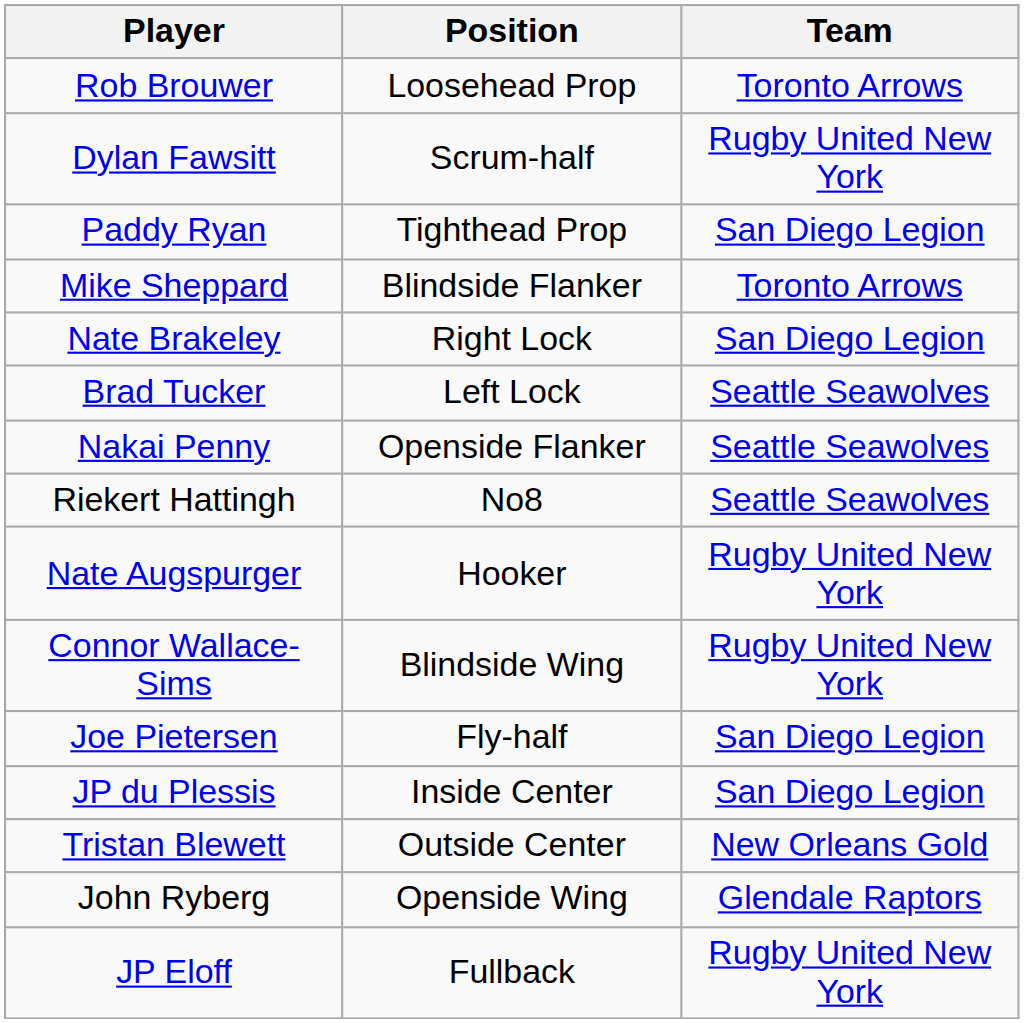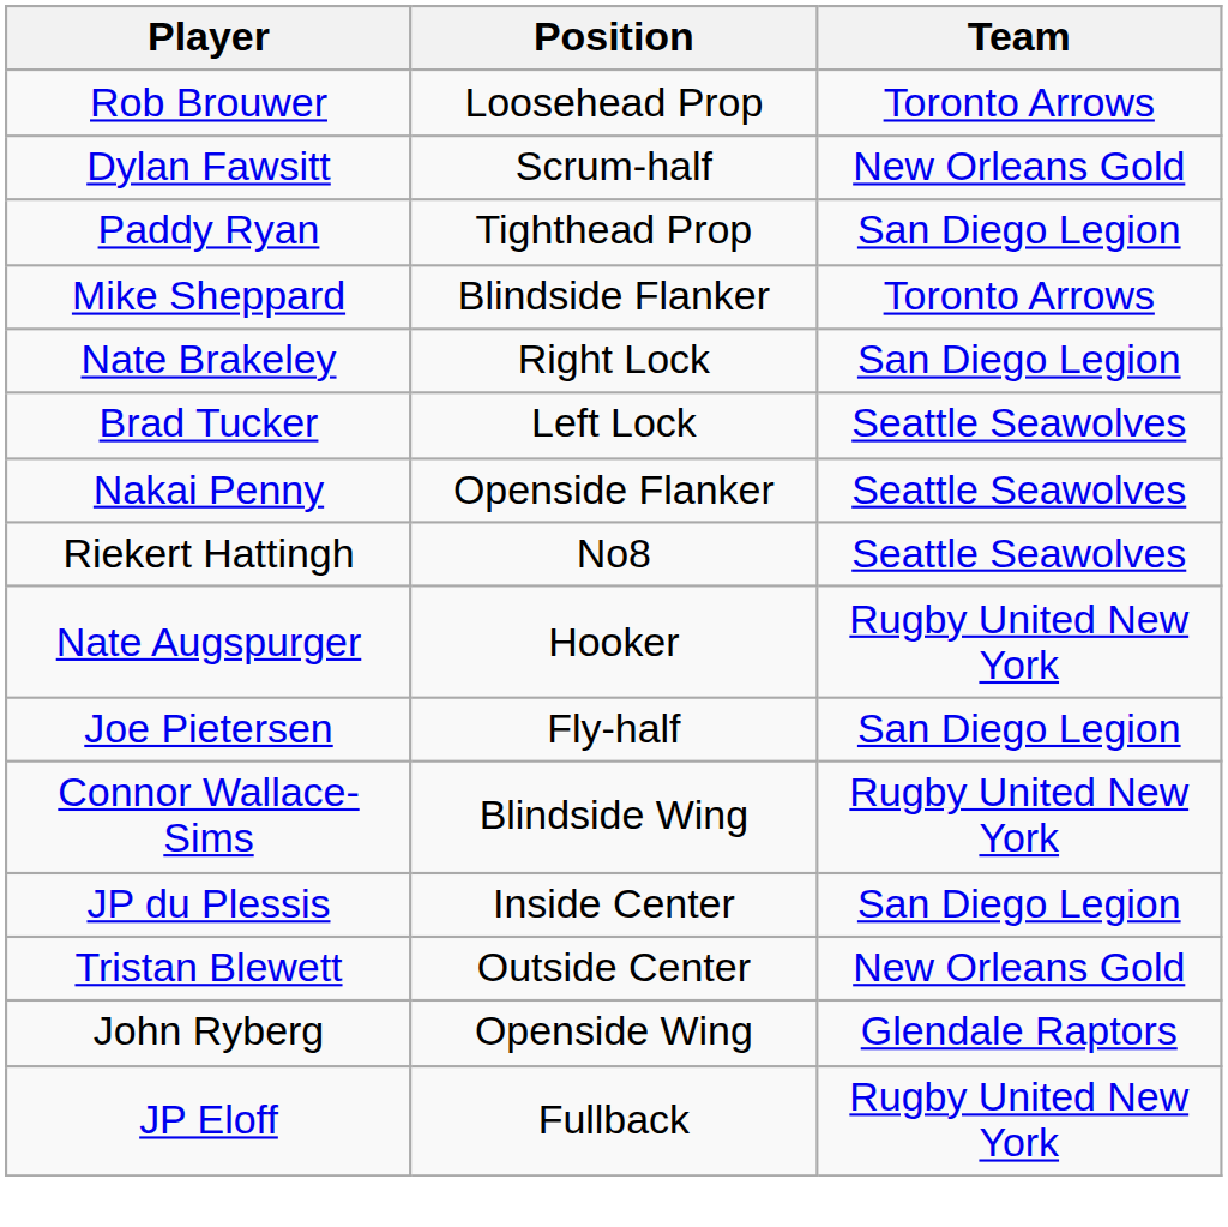 <table class="wikitable" style="text-align:center;">
 <tr>
 <th style="width:9.5em;">Player</th>
 <th style="width:9.5em;">Position</th>
 <th style="width:9.5em;">Team</th>
 </tr>
 <tr>
 <td align=center> <a href='#'>Rob Brouwer</a></td>
 <td>Loosehead Prop</td>
 <td><a href='#'>Toronto Arrows</a></td>
 </tr>
 <tr>
 <td align=center><a href='#'>Dylan Fawsitt</a></td>
 <td>Scrum-half</td>
-<td><a href='#'>Rugby United New York</a></td>
+<td><a href='#'>New Orleans Gold</a></td>
 </tr>
 <tr>
 <td align=center> <a href='#'>Paddy Ryan</a></td>
 <td>Tighthead Prop</td>
 <td><a href='#'>San Diego Legion</a></td>
 </tr>
 <tr>
 <td align=center> <a href='#'>Mike Sheppard</a></td>
 <td>Blindside Flanker</td>
 <td><a href='#'>Toronto Arrows</a></td>
 </tr>
 <tr>
 <td align=center> <a href='#'>Nate Brakeley</a></td>
 <td>Right Lock</td>
 <td><a href='#'>San Diego Legion</a></td>
 </tr>
 <tr>
 <td align=center> <a href='#'>Brad Tucker</a></td>
 <td>Left Lock</td>
 <td><a href='#'>Seattle Seawolves</a></td>
 </tr>
 <tr>
 <td align=center><a href='#'>Nakai Penny</a></td>
 <td>Openside Flanker</td>
 <td><a href='#'>Seattle Seawolves</a></td>
 </tr>
 <tr>
 <td align=center> Riekert Hattingh</td>
 <td>No8</td>
 <td><a href='#'>Seattle Seawolves</a></td>
 </tr>
 <tr>
 <td align=center> <a href='#'>Nate Augspurger</a></td>
 <td>Hooker</td>
 <td><a href='#'>Rugby United New York</a></td>
 </tr>
 <tr>
+<td align=center> <a href='#'>Joe Pietersen</a></td>
+<td>Fly-half</td>
+<td><a href='#'>San Diego Legion</a></td>
+</tr>
+<tr>
 <td align=center> <a href='#'>Connor Wallace-Sims</a></td>
 <td>Blindside Wing</td>
 <td><a href='#'>Rugby United New York</a></td>
-</tr>
-<tr>
-<td align=center> <a href='#'>Joe Pietersen</a></td>
-<td>Fly-half</td>
-<td><a href='#'>San Diego Legion</a></td>
 </tr>
 <tr>
 <td align=center> <a href='#'>JP du Plessis</a></td>
 <td>Inside Center</td>
 <td><a href='#'>San Diego Legion</a></td>
 </tr>
 <tr>
 <td align=center> <a href='#'>Tristan Blewett</a></td>
 <td>Outside Center</td>
 <td><a href='#'>New Orleans Gold</a></td>
 </tr>
 <tr>
 <td align=center> John Ryberg</td>
 <td>Openside Wing</td>
 <td><a href='#'>Glendale Raptors</a></td>
 </tr>
 <tr>
 <td align=center> <a href='#'>JP Eloff</a></td>
 <td>Fullback</td>
 <td><a href='#'>Rugby United New York</a></td>
 </tr>
 </table>
